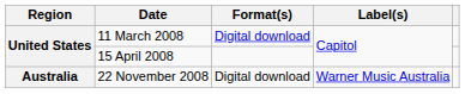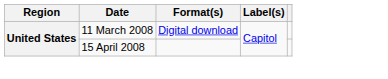 <table class="wikitable plainrowheaders">
 <tr>
 <th scope="col">Region</th>
 <th scope="col">Date</th>
 <th scope="col">Format(s)</th>
 <th scope="col">Label(s)</th>
 <th scope="col"></th>
 </tr>
 <tr>
 <th scope="row" rowspan="2">United States</th>
 <td>11 March 2008</td>
 <td><a href='#'>Digital download</a></td>
 <td rowspan="2"><a href='#'>Capitol</a></td>
 <td></td>
 </tr>
 <tr>
 <td>15 April 2008</td>
 <td></td>
 <td></td>
 </tr>
-<tr>
-<th scope="row">Australia</th>
-<td>22 November 2008</td>
-<td>Digital download </td>
-<td><a href='#'>Warner Music Australia</a></td>
-<td></td>
-</tr>
 </table>
